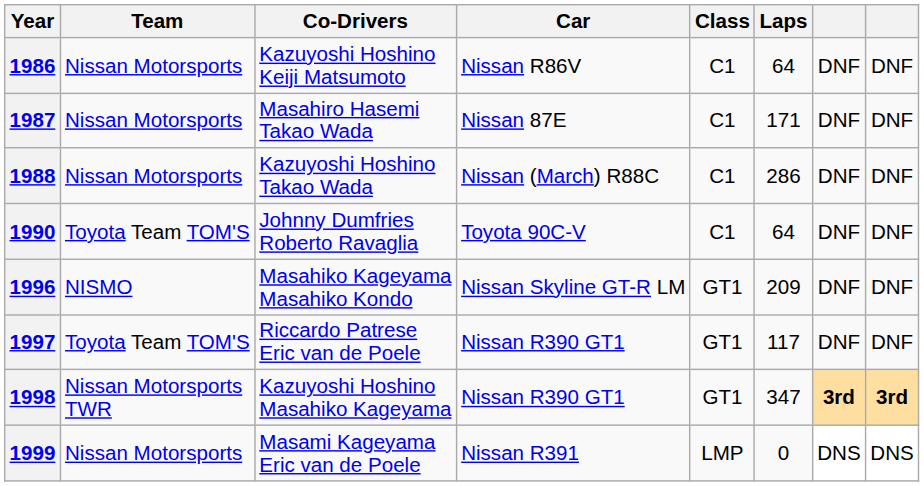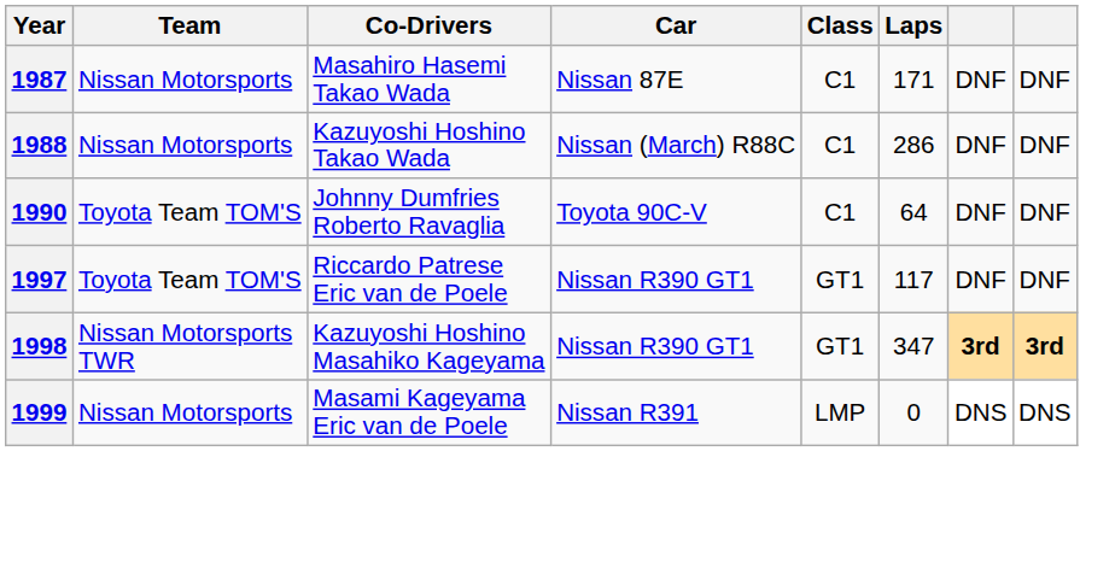 <table class="wikitable" style="text-align:center; font-size:90%">
 <tr>
 <th>Year</th>
 <th>Team</th>
 <th>Co-Drivers</th>
 <th>Car</th>
 <th>Class</th>
 <th>Laps</th>
 <th></th>
 <th></th>
-</tr>
-<tr>
-<th><a href='#'>1986</a></th>
-<td align="left" nowrap> <a href='#'>Nissan Motorsports</a></td>
-<td align="left" nowrap> <a href='#'>Kazuyoshi Hoshino</a><br> <a href='#'>Keiji Matsumoto</a></td>
-<td align="left" nowrap><a href='#'>Nissan</a> R86V</td>
-<td>C1</td>
-<td>64</td>
-<td>DNF</td>
-<td>DNF</td>
 </tr>
 <tr>
 <th><a href='#'>1987</a></th>
 <td align="left" nowrap> <a href='#'>Nissan Motorsports</a></td>
 <td align="left" nowrap> <a href='#'>Masahiro Hasemi</a><br> <a href='#'>Takao Wada</a></td>
 <td align="left" nowrap><a href='#'>Nissan</a> 87E</td>
 <td>C1</td>
 <td>171</td>
 <td>DNF</td>
 <td>DNF</td>
 </tr>
 <tr>
 <th><a href='#'>1988</a></th>
 <td align="left" nowrap> <a href='#'>Nissan Motorsports</a></td>
 <td align="left" nowrap> <a href='#'>Kazuyoshi Hoshino</a><br> <a href='#'>Takao Wada</a></td>
 <td align="left" nowrap><a href='#'>Nissan</a> (<a href='#'>March</a>) R88C</td>
 <td>C1</td>
 <td>286</td>
 <td>DNF</td>
 <td>DNF</td>
 </tr>
 <tr>
 <th><a href='#'>1990</a></th>
 <td align="left" nowrap> <a href='#'>Toyota</a> Team <a href='#'>TOM'S</a></td>
 <td align="left" nowrap> <a href='#'>Johnny Dumfries</a><br> <a href='#'>Roberto Ravaglia</a></td>
 <td align="left" nowrap><a href='#'>Toyota 90C-V</a></td>
 <td>C1</td>
 <td>64</td>
-<td>DNF</td>
-<td>DNF</td>
-</tr>
-<tr>
-<th><a href='#'>1996</a></th>
-<td align="left" nowrap> <a href='#'>NISMO</a></td>
-<td align="left" nowrap> <a href='#'>Masahiko Kageyama</a><br> <a href='#'>Masahiko Kondo</a></td>
-<td align="left" nowrap><a href='#'>Nissan Skyline GT-R</a> LM</td>
-<td>GT1</td>
-<td>209</td>
 <td>DNF</td>
 <td>DNF</td>
 </tr>
 <tr>
 <th><a href='#'>1997</a></th>
 <td align="left" nowrap> <a href='#'>Toyota</a> Team <a href='#'>TOM'S</a></td>
 <td align="left" nowrap> <a href='#'>Riccardo Patrese</a><br> <a href='#'>Eric van de Poele</a></td>
 <td align="left" nowrap><a href='#'>Nissan R390 GT1</a></td>
 <td>GT1</td>
 <td>117</td>
 <td>DNF</td>
 <td>DNF</td>
 </tr>
 <tr>
 <th><a href='#'>1998</a></th>
 <td align="left" nowrap> <a href='#'>Nissan Motorsports</a><br> <a href='#'>TWR</a></td>
 <td align="left" nowrap> <a href='#'>Kazuyoshi Hoshino</a><br> <a href='#'>Masahiko Kageyama</a></td>
 <td align="left" nowrap><a href='#'>Nissan R390 GT1</a></td>
 <td>GT1</td>
 <td>347</td>
 <td style="background:#FFDF9F;"><strong>3rd</strong></td>
 <td style="background:#FFDF9F;"><strong>3rd</strong></td>
 </tr>
 <tr>
 <th><a href='#'>1999</a></th>
 <td align="left" nowrap> <a href='#'>Nissan Motorsports</a></td>
 <td align="left" nowrap> <a href='#'>Masami Kageyama</a><br> <a href='#'>Eric van de Poele</a></td>
 <td align="left" nowrap><a href='#'>Nissan R391</a></td>
 <td>LMP</td>
 <td>0</td>
 <td style="background:#FFFFFF;">DNS</td>
 <td style="background:#FFFFFF;">DNS</td>
 </tr>
 </table>
